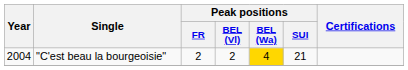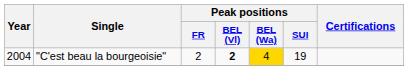 <table class="wikitable">
 <tr>
 <th align="center" rowspan="2" width="10">Year</th>
 <th align="center" rowspan="2" width="210">Single</th>
 <th align="center" colspan="4" width="30">Peak positions</th>
 <th align="center" rowspan="2" width="120"><a href='#'>Certifications</a></th>
 </tr>
 <tr>
 <th scope="col" style="width:3em;font-size:90%;"><a href='#'>FR</a><br></th>
 <th scope="col" style="width:3em;font-size:90%;"><a href='#'>BEL <br>(Vl)</a><br></th>
 <th scope="col" style="width:3em;font-size:90%;"><a href='#'>BEL <br>(Wa)</a><br></th>
 <th scope="col" style="width:3em;font-size:90%;"><a href='#'>SUI</a><br></th>
 </tr>
 <tr>
 <td align="center" rowspan="1">2004</td>
 <td>"C'est beau la bourgeoisie"</td>
 <td align="center">2</td>
-<td align="center">2</td>
+<td align="center"><strong>2</strong></td>
 <td align="center" style="background: gold;">4</td>
-<td align="center">21</td>
+<td align="center">19</td>
 <td align="center"></td>
 </tr>
 <tr>
 </tr>
 </table>
